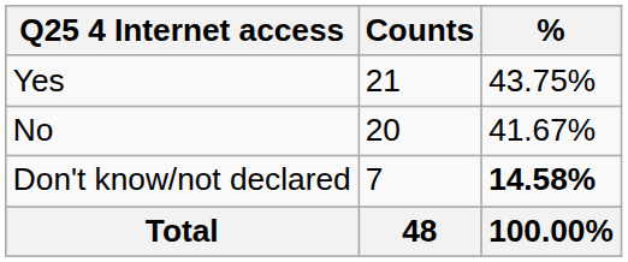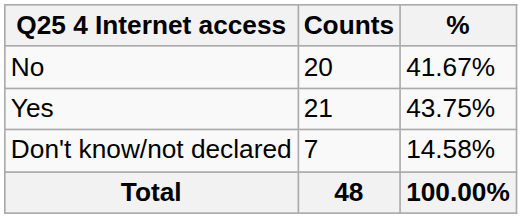 <table class="wikitable sortable">
 <tr>
 <th>Q25 4 Internet access</th>
 <th>Counts</th>
 <th>%</th>
 </tr>
 <tr>
+<td>No</td>
+<td>20</td>
+<td>41.67%</td>
+</tr>
+<tr>
 <td>Yes</td>
 <td>21</td>
 <td>43.75%</td>
 </tr>
 <tr>
-<td>No</td>
-<td>20</td>
-<td>41.67%</td>
-</tr>
-<tr>
 <td>Don't know/not declared</td>
 <td>7</td>
-<td><strong>14.58%</strong></td>
+<td>14.58%</td>
 </tr>
 <tr>
 <th>Total</th>
 <th>48</th>
 <th>100.00%</th>
 </tr>
 </table>
